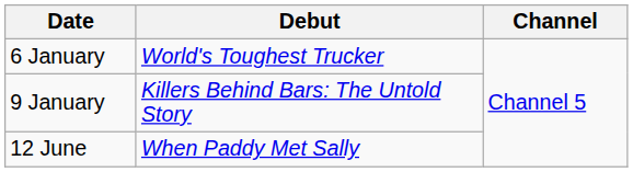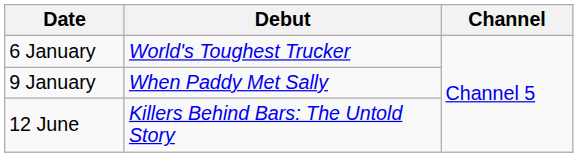 <table class="wikitable">
 <tr>
 <th width=90>Date</th>
 <th width=250>Debut</th>
 <th width=100>Channel</th>
 </tr>
 <tr>
 <td>6 January</td>
 <td><em><a href='#'>World's Toughest Trucker</a></em></td>
 <td rowspan=3><a href='#'>Channel 5</a></td>
 </tr>
 <tr>
 <td>9 January</td>
-<td><em><a href='#'>Killers Behind Bars: The Untold Story</a></em></td>
+<td><em><a href='#'>When Paddy Met Sally</a></em></td>
 </tr>
 <tr>
 <td>12 June</td>
-<td><em><a href='#'>When Paddy Met Sally</a></em></td>
+<td><em><a href='#'>Killers Behind Bars: The Untold Story</a></em></td>
 </tr>
 </table>
